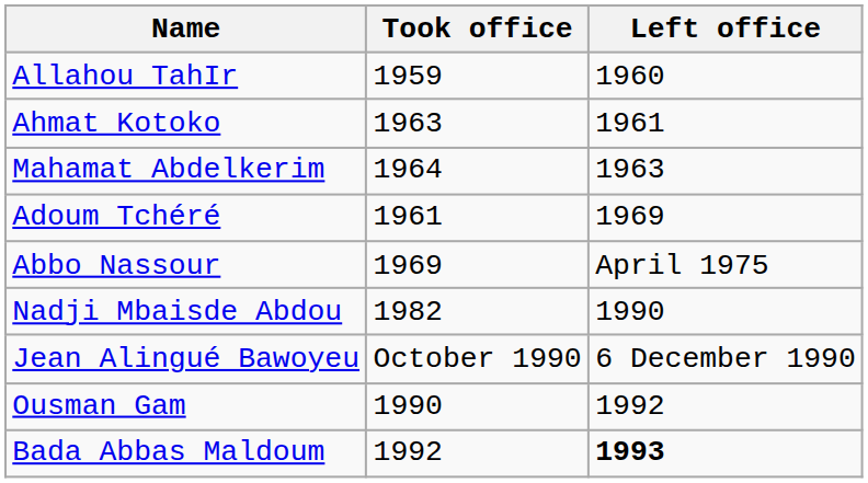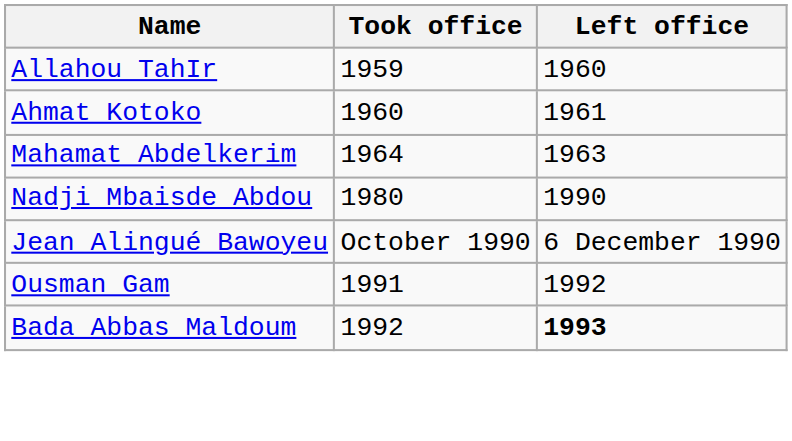 <table class="wikitable">
 <tr>
 <th>Name</th>
 <th>Took office</th>
 <th>Left office</th>
 </tr>
 <tr>
 <td><a href='#'>Allahou TahIr</a></td>
 <td>1959</td>
 <td>1960</td>
 </tr>
 <tr>
 <td><a href='#'>Ahmat Kotoko</a></td>
-<td>1963</td>
+<td>1960</td>
 <td>1961</td>
 </tr>
 <tr>
 <td><a href='#'>Mahamat Abdelkerim</a></td>
 <td>1964</td>
 <td>1963</td>
 </tr>
 <tr>
-<td><a href='#'>Adoum Tchéré</a></td>
-<td>1961</td>
-<td>1969</td>
-</tr>
-<tr>
-<td><a href='#'>Abbo Nassour</a></td>
-<td>1969</td>
-<td>April 1975</td>
-</tr>
-<tr>
 <td><a href='#'>Nadji Mbaisde Abdou</a></td>
-<td>1982</td>
+<td>1980</td>
 <td>1990</td>
 </tr>
 <tr>
 <td><a href='#'>Jean Alingué Bawoyeu</a></td>
 <td>October 1990</td>
 <td>6 December 1990</td>
 </tr>
 <tr>
 <td><a href='#'>Ousman Gam</a></td>
-<td>1990</td>
+<td>1991</td>
 <td>1992</td>
 </tr>
 <tr>
 <td><a href='#'>Bada Abbas Maldoum</a></td>
 <td>1992</td>
 <td><strong>1993</strong></td>
 </tr>
 </table>
